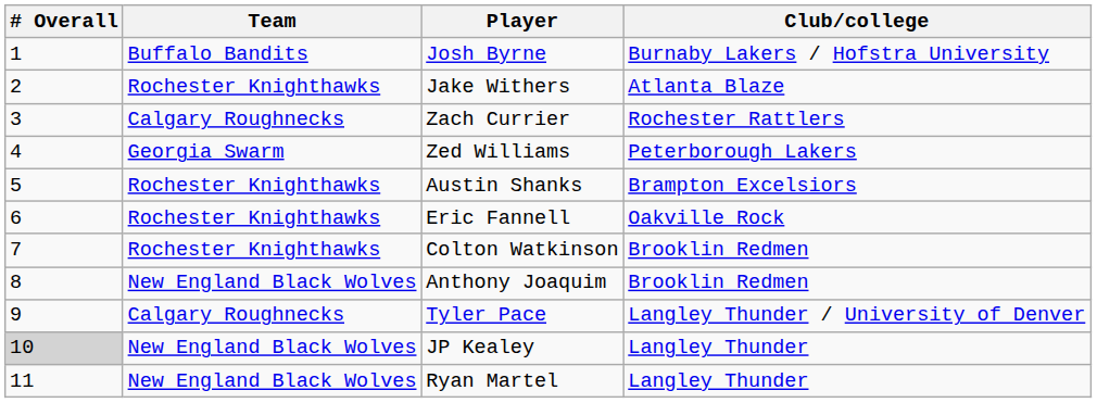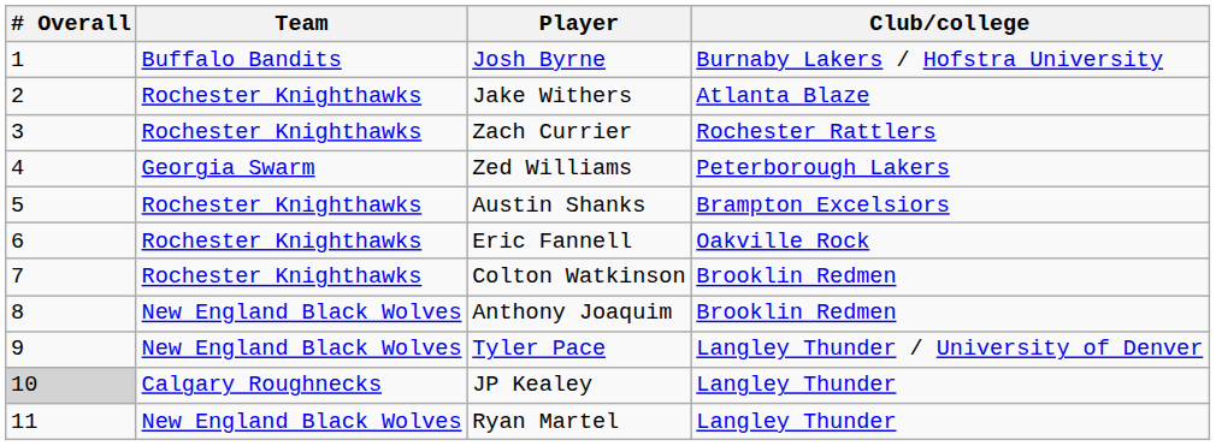 <table class="wikitable">
 <tr>
 <th># Overall</th>
 <th>Team</th>
 <th>Player</th>
 <th>Club/college</th>
 </tr>
 <tr>
 <td>1</td>
 <td><a href='#'>Buffalo Bandits</a></td>
 <td><a href='#'>Josh Byrne</a></td>
 <td><a href='#'>Burnaby Lakers</a> / <a href='#'>Hofstra University</a></td>
 </tr>
 <tr>
 <td>2</td>
 <td><a href='#'>Rochester Knighthawks</a></td>
 <td>Jake Withers</td>
 <td><a href='#'>Atlanta Blaze</a></td>
 </tr>
 <tr>
 <td>3</td>
-<td><a href='#'>Calgary Roughnecks</a></td>
+<td><a href='#'>Rochester Knighthawks</a></td>
 <td>Zach Currier</td>
 <td><a href='#'>Rochester Rattlers</a></td>
 </tr>
 <tr>
 <td>4</td>
 <td><a href='#'>Georgia Swarm</a></td>
 <td>Zed Williams</td>
 <td><a href='#'>Peterborough Lakers</a></td>
 </tr>
 <tr>
 <td>5</td>
 <td><a href='#'>Rochester Knighthawks</a></td>
 <td>Austin Shanks</td>
 <td><a href='#'>Brampton Excelsiors</a></td>
 </tr>
 <tr>
 <td>6</td>
 <td><a href='#'>Rochester Knighthawks</a></td>
 <td>Eric Fannell</td>
 <td><a href='#'>Oakville Rock</a></td>
 </tr>
 <tr>
 <td>7</td>
 <td><a href='#'>Rochester Knighthawks</a></td>
 <td>Colton Watkinson</td>
 <td><a href='#'>Brooklin Redmen</a></td>
 </tr>
 <tr>
 <td>8</td>
 <td><a href='#'>New England Black Wolves</a></td>
 <td>Anthony Joaquim</td>
 <td><a href='#'>Brooklin Redmen</a></td>
 </tr>
 <tr>
 <td>9</td>
-<td><a href='#'>Calgary Roughnecks</a></td>
+<td><a href='#'>New England Black Wolves</a></td>
 <td><a href='#'>Tyler Pace</a></td>
 <td><a href='#'>Langley Thunder</a> / <a href='#'>University of Denver</a></td>
 </tr>
 <tr>
 <td style="background: lightgrey;">10</td>
-<td><a href='#'>New England Black Wolves</a></td>
+<td><a href='#'>Calgary Roughnecks</a></td>
 <td>JP Kealey</td>
 <td><a href='#'>Langley Thunder</a></td>
 </tr>
 <tr>
 <td>11</td>
 <td><a href='#'>New England Black Wolves</a></td>
 <td>Ryan Martel</td>
 <td><a href='#'>Langley Thunder</a></td>
 </tr>
 </table>
